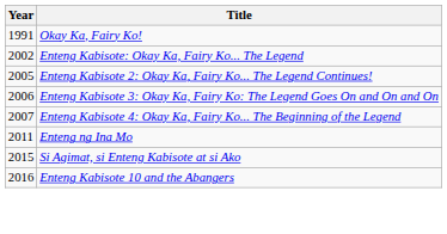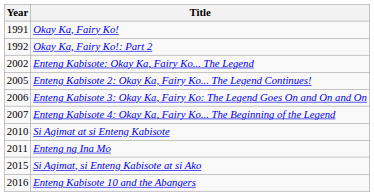 <table class="wikitable">
 <tr>
 <th>Year</th>
 <th>Title</th>
 </tr>
 <tr>
 <td>1991</td>
 <td><em><a href='#'>Okay Ka, Fairy Ko!</a></em></td>
+</tr>
+<tr>
+<td>1992</td>
+<td><em><a href='#'>Okay Ka, Fairy Ko!: Part 2</a></em></td>
 </tr>
 <tr>
 <td>2002</td>
 <td><em><a href='#'>Enteng Kabisote: Okay Ka, Fairy Ko... The Legend</a></em></td>
 </tr>
 <tr>
 <td>2005</td>
 <td><em><a href='#'>Enteng Kabisote 2: Okay Ka, Fairy Ko... The Legend Continues!</a></em></td>
 </tr>
 <tr>
 <td>2006</td>
 <td><em><a href='#'>Enteng Kabisote 3: Okay Ka, Fairy Ko: The Legend Goes On and On and On</a></em></td>
 </tr>
 <tr>
 <td>2007</td>
 <td><em><a href='#'>Enteng Kabisote 4: Okay Ka, Fairy Ko... The Beginning of the Legend</a></em></td>
 </tr>
 <tr>
+<td>2010</td>
+<td><em><a href='#'>Si Agimat at si Enteng Kabisote</a></em></td>
+</tr>
+<tr>
 <td>2011</td>
 <td><em><a href='#'>Enteng ng Ina Mo</a></em></td>
 </tr>
 <tr>
 <td>2015</td>
 <td><em><a href='#'>Si Agimat, si Enteng Kabisote at si Ako</a></em></td>
 </tr>
 <tr>
 <td>2016</td>
 <td><em><a href='#'>Enteng Kabisote 10 and the Abangers</a></em></td>
 </tr>
 </table>
